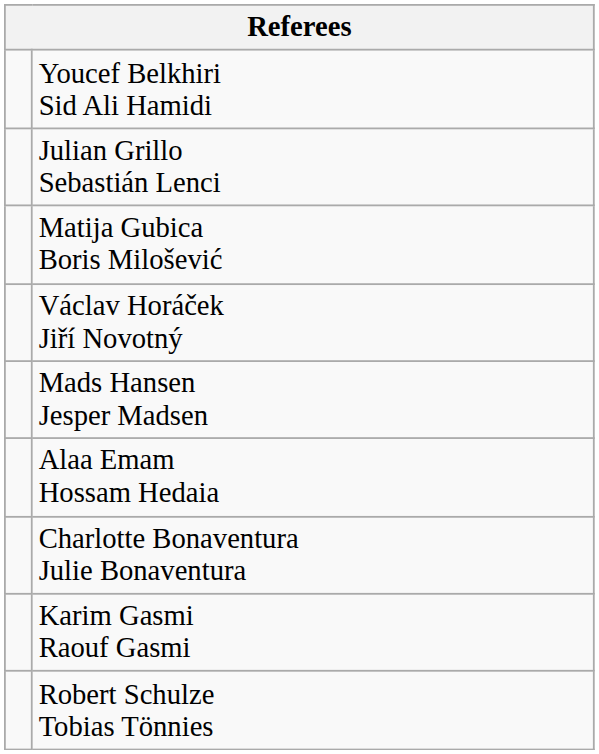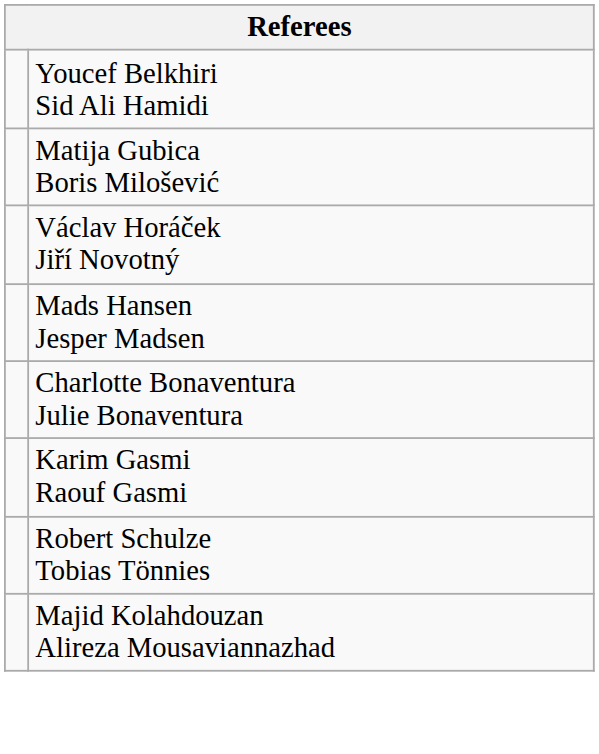 <table class="wikitable" style="width:330px;">
 <tr>
 <th colspan="2">Referees</th>
 </tr>
 <tr>
 <td></td>
 <td>Youcef Belkhiri<br>Sid Ali Hamidi</td>
-</tr>
-<tr>
-<td></td>
-<td>Julian Grillo<br>Sebastián Lenci</td>
 </tr>
 <tr>
 <td></td>
 <td>Matija Gubica<br>Boris Milošević</td>
 </tr>
 <tr>
 <td></td>
 <td>Václav Horáček<br>Jiří Novotný</td>
 </tr>
 <tr>
 <td></td>
 <td>Mads Hansen<br>Jesper Madsen</td>
 </tr>
 <tr>
 <td></td>
-<td>Alaa Emam<br>Hossam Hedaia</td>
-</tr>
-<tr>
-<td></td>
 <td>Charlotte Bonaventura<br>Julie Bonaventura</td>
 </tr>
 <tr>
 <td></td>
 <td>Karim Gasmi<br>Raouf Gasmi</td>
 </tr>
 <tr>
 <td></td>
 <td>Robert Schulze<br>Tobias Tönnies</td>
 </tr>
+<tr>
+<td></td>
+<td>Majid Kolahdouzan<br>Alireza Mousaviannazhad</td>
+</tr>
 </table>
